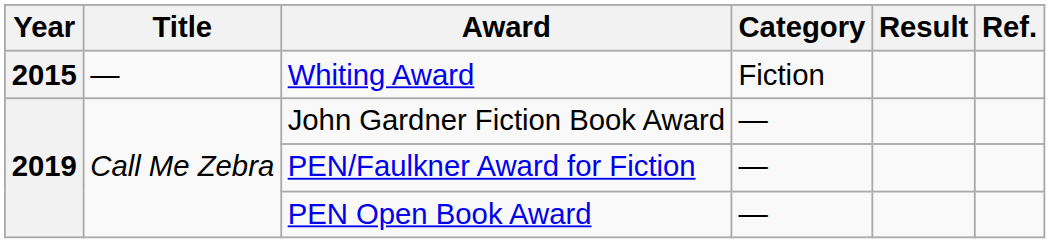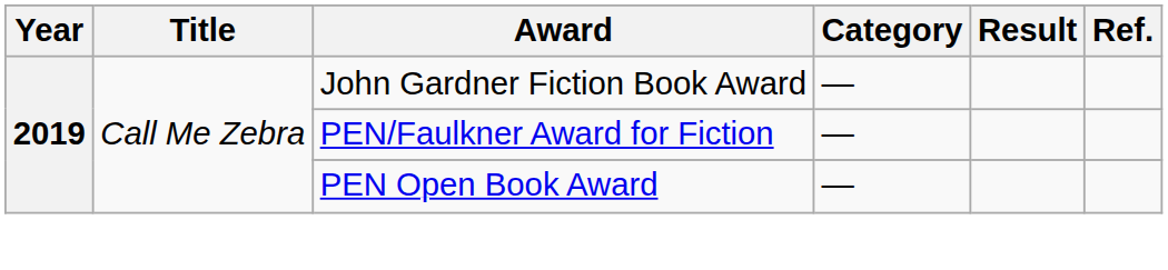 <table class="wikitable sortable">
 <tr>
 <th>Year</th>
 <th>Title</th>
 <th>Award</th>
 <th>Category</th>
 <th>Result</th>
 <th>Ref.</th>
-</tr>
-<tr>
-<th>2015</th>
-<td>—</td>
-<td><a href='#'>Whiting Award</a></td>
-<td>Fiction</td>
-<td></td>
-<td></td>
 </tr>
 <tr>
 <th rowspan="3">2019</th>
 <td rowspan="3"><em>Call Me Zebra</em></td>
 <td>John Gardner Fiction Book Award</td>
 <td>—</td>
 <td></td>
 <td></td>
 </tr>
 <tr>
 <td><a href='#'>PEN/Faulkner Award for Fiction</a></td>
 <td>—</td>
 <td></td>
 <td></td>
 </tr>
 <tr>
 <td><a href='#'>PEN Open Book Award</a></td>
 <td>—</td>
 <td></td>
 <td></td>
 </tr>
 </table>
